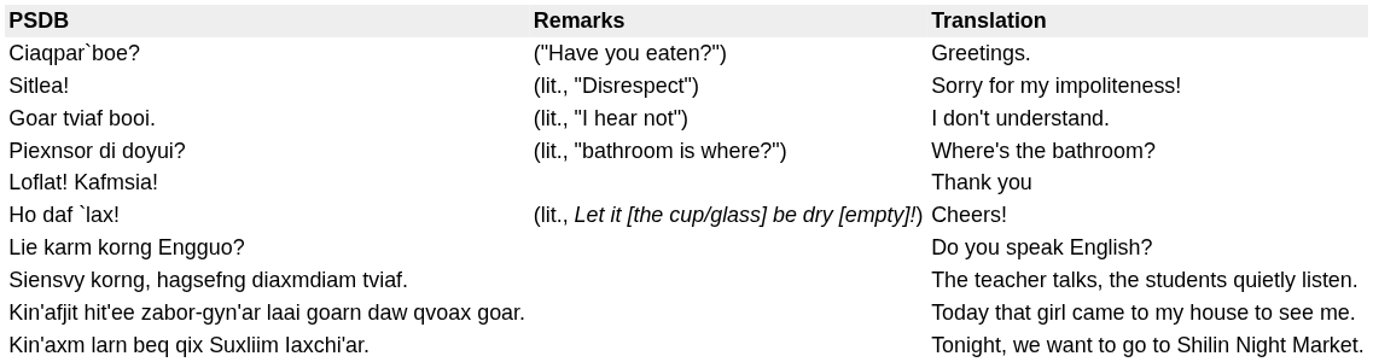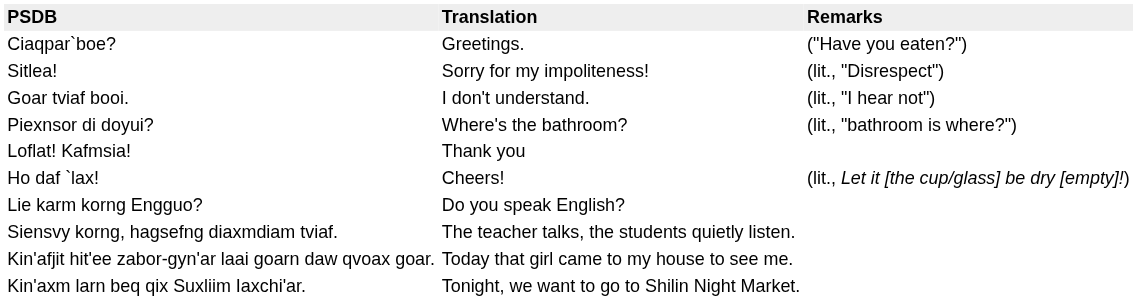 <table border=0 cellpadding=3 cellspacing=0>
 <tr bgcolor=#eeeeee>
 <th align=left>PSDB</th>
+<th align=left>Translation</th>
 <th align=left>Remarks</th>
-<th align=left>Translation</th>
 </tr>
 <tr>
 <td>Ciaqpar`boe?</td>
+<td>Greetings.</td>
 <td>("Have you eaten?")</td>
-<td>Greetings.</td>
 </tr>
 <tr>
 <td>Sitlea!</td>
+<td>Sorry for my impoliteness!</td>
 <td>(lit., "Disrespect")</td>
-<td>Sorry for my impoliteness!</td>
 </tr>
 <tr>
 <td>Goar tviaf booi.</td>
+<td>I don't understand.</td>
 <td>(lit., "I hear not")</td>
-<td>I don't understand.</td>
 </tr>
 <tr>
 <td>Piexnsor di doyui?</td>
+<td>Where's the bathroom?</td>
 <td>(lit., "bathroom is where?")</td>
-<td>Where's the bathroom?</td>
 </tr>
 <tr>
 <td>Loflat! Kafmsia!</td>
+<td>Thank you</td>
 <td></td>
-<td>Thank you</td>
 </tr>
 <tr>
 <td>Ho daf `lax!</td>
+<td>Cheers!</td>
 <td>(lit., <em>Let it [the cup/glass] be dry [empty]!</em>)</td>
-<td>Cheers!</td>
 </tr>
 <tr>
 <td>Lie karm korng Engguo?</td>
+<td>Do you speak English?</td>
 <td></td>
-<td>Do you speak English?</td>
 </tr>
 <tr>
 <td>Siensvy korng, hagsefng diaxmdiam tviaf.</td>
+<td>The teacher talks, the students quietly listen.</td>
 <td></td>
-<td>The teacher talks, the students quietly listen.</td>
 </tr>
 <tr>
 <td>Kin'afjit hit'ee zabor-gyn'ar laai goarn daw qvoax goar.</td>
+<td>Today that girl came to my house to see me.</td>
 <td></td>
-<td>Today that girl came to my house to see me.</td>
 </tr>
 <tr>
 <td>Kin'axm larn beq qix Suxliim Iaxchi'ar.</td>
+<td>Tonight, we want to go to Shilin Night Market.</td>
 <td></td>
-<td>Tonight, we want to go to Shilin Night Market.</td>
 </tr>
 </table>
